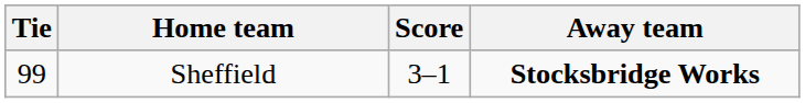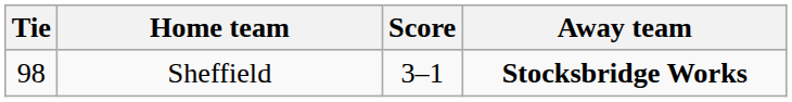 <table class="wikitable" style="text-align:center;">
 <tr>
 <th width=20>Tie</th>
 <th width=175>Home team</th>
 <th width=20>Score</th>
 <th width=175>Away team</th>
 </tr>
 <tr>
-<td>99</td>
+<td>98</td>
 <td>Sheffield</td>
 <td>3–1</td>
 <td><strong>Stocksbridge Works</strong></td>
 </tr>
 </table>
